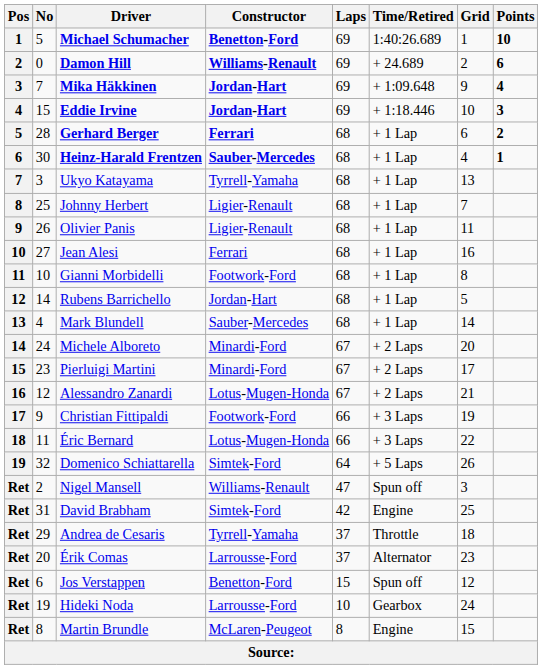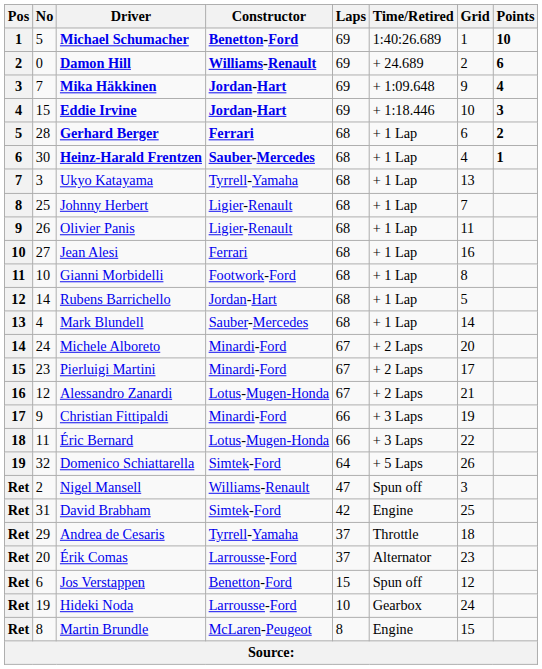 <table class="wikitable" style="font-size: 95%;">
 <tr>
 <th>Pos</th>
 <th>No</th>
 <th>Driver</th>
 <th>Constructor</th>
 <th>Laps</th>
 <th>Time/Retired</th>
 <th>Grid</th>
 <th>Points</th>
 </tr>
 <tr>
 <th>1</th>
 <td>5</td>
 <td> <strong><a href='#'>Michael Schumacher</a></strong></td>
 <td><strong><a href='#'>Benetton</a>-<a href='#'>Ford</a></strong></td>
 <td>69</td>
 <td>1:40:26.689</td>
 <td>1</td>
 <td><strong>10</strong></td>
 </tr>
 <tr>
 <th>2</th>
 <td>0</td>
 <td> <strong><a href='#'>Damon Hill</a></strong></td>
 <td><strong><a href='#'>Williams</a>-<a href='#'>Renault</a></strong></td>
 <td>69</td>
 <td>+ 24.689</td>
 <td>2</td>
 <td><strong>6</strong></td>
 </tr>
 <tr>
 <th>3</th>
 <td>7</td>
 <td> <strong><a href='#'>Mika Häkkinen</a></strong></td>
 <td><strong><a href='#'>Jordan</a>-<a href='#'>Hart</a></strong></td>
 <td>69</td>
 <td>+ 1:09.648</td>
 <td>9</td>
 <td><strong>4</strong></td>
 </tr>
 <tr>
 <th>4</th>
 <td>15</td>
 <td> <strong><a href='#'>Eddie Irvine</a></strong></td>
 <td><strong><a href='#'>Jordan</a>-<a href='#'>Hart</a></strong></td>
 <td>69</td>
 <td>+ 1:18.446</td>
 <td>10</td>
 <td><strong>3</strong></td>
 </tr>
 <tr>
 <th>5</th>
 <td>28</td>
 <td> <strong><a href='#'>Gerhard Berger</a></strong></td>
 <td><strong><a href='#'>Ferrari</a></strong></td>
 <td>68</td>
 <td>+ 1 Lap</td>
 <td>6</td>
 <td><strong>2</strong></td>
 </tr>
 <tr>
 <th>6</th>
 <td>30</td>
 <td> <strong><a href='#'>Heinz-Harald Frentzen</a></strong></td>
 <td><strong><a href='#'>Sauber</a>-<a href='#'>Mercedes</a></strong></td>
 <td>68</td>
 <td>+ 1 Lap</td>
 <td>4</td>
 <td><strong>1</strong></td>
 </tr>
 <tr>
 <th>7</th>
 <td>3</td>
 <td> <a href='#'>Ukyo Katayama</a></td>
 <td><a href='#'>Tyrrell</a>-<a href='#'>Yamaha</a></td>
 <td>68</td>
 <td>+ 1 Lap</td>
 <td>13</td>
 <td> </td>
 </tr>
 <tr>
 <th>8</th>
 <td>25</td>
 <td> <a href='#'>Johnny Herbert</a></td>
 <td><a href='#'>Ligier</a>-<a href='#'>Renault</a></td>
 <td>68</td>
 <td>+ 1 Lap</td>
 <td>7</td>
 <td> </td>
 </tr>
 <tr>
 <th>9</th>
 <td>26</td>
 <td> <a href='#'>Olivier Panis</a></td>
 <td><a href='#'>Ligier</a>-<a href='#'>Renault</a></td>
 <td>68</td>
 <td>+ 1 Lap</td>
 <td>11</td>
 <td> </td>
 </tr>
 <tr>
 <th>10</th>
 <td>27</td>
 <td> <a href='#'>Jean Alesi</a></td>
 <td><a href='#'>Ferrari</a></td>
 <td>68</td>
 <td>+ 1 Lap</td>
 <td>16</td>
 <td> </td>
 </tr>
 <tr>
 <th>11</th>
 <td>10</td>
 <td> <a href='#'>Gianni Morbidelli</a></td>
 <td><a href='#'>Footwork</a>-<a href='#'>Ford</a></td>
 <td>68</td>
 <td>+ 1 Lap</td>
 <td>8</td>
 <td> </td>
 </tr>
 <tr>
 <th>12</th>
 <td>14</td>
 <td> <a href='#'>Rubens Barrichello</a></td>
 <td><a href='#'>Jordan</a>-<a href='#'>Hart</a></td>
 <td>68</td>
 <td>+ 1 Lap</td>
 <td>5</td>
 <td> </td>
 </tr>
 <tr>
 <th>13</th>
 <td>4</td>
 <td> <a href='#'>Mark Blundell</a></td>
 <td><a href='#'>Sauber</a>-<a href='#'>Mercedes</a></td>
 <td>68</td>
 <td>+ 1 Lap</td>
 <td>14</td>
 <td> </td>
 </tr>
 <tr>
 <th>14</th>
 <td>24</td>
 <td> <a href='#'>Michele Alboreto</a></td>
 <td><a href='#'>Minardi</a>-<a href='#'>Ford</a></td>
 <td>67</td>
 <td>+ 2 Laps</td>
 <td>20</td>
 <td> </td>
 </tr>
 <tr>
 <th>15</th>
 <td>23</td>
 <td> <a href='#'>Pierluigi Martini</a></td>
 <td><a href='#'>Minardi</a>-<a href='#'>Ford</a></td>
 <td>67</td>
 <td>+ 2 Laps</td>
 <td>17</td>
 <td> </td>
 </tr>
 <tr>
 <th>16</th>
 <td>12</td>
 <td> <a href='#'>Alessandro Zanardi</a></td>
 <td><a href='#'>Lotus</a>-<a href='#'>Mugen-Honda</a></td>
 <td>67</td>
 <td>+ 2 Laps</td>
 <td>21</td>
 <td> </td>
 </tr>
 <tr>
 <th>17</th>
 <td>9</td>
 <td> <a href='#'>Christian Fittipaldi</a></td>
-<td><a href='#'>Footwork</a>-<a href='#'>Ford</a></td>
+<td><a href='#'>Minardi</a>-<a href='#'>Ford</a></td>
 <td>66</td>
 <td>+ 3 Laps</td>
 <td>19</td>
 <td> </td>
 </tr>
 <tr>
 <th>18</th>
 <td>11</td>
 <td> <a href='#'>Éric Bernard</a></td>
 <td><a href='#'>Lotus</a>-<a href='#'>Mugen-Honda</a></td>
 <td>66</td>
 <td>+ 3 Laps</td>
 <td>22</td>
 <td> </td>
 </tr>
 <tr>
 <th>19</th>
 <td>32</td>
 <td> <a href='#'>Domenico Schiattarella</a></td>
 <td><a href='#'>Simtek</a>-<a href='#'>Ford</a></td>
 <td>64</td>
 <td>+ 5 Laps</td>
 <td>26</td>
 <td> </td>
 </tr>
 <tr>
 <th>Ret</th>
 <td>2</td>
 <td> <a href='#'>Nigel Mansell</a></td>
 <td><a href='#'>Williams</a>-<a href='#'>Renault</a></td>
 <td>47</td>
 <td>Spun off</td>
 <td>3</td>
 <td> </td>
 </tr>
 <tr>
 <th>Ret</th>
 <td>31</td>
 <td> <a href='#'>David Brabham</a></td>
 <td><a href='#'>Simtek</a>-<a href='#'>Ford</a></td>
 <td>42</td>
 <td>Engine</td>
 <td>25</td>
 <td> </td>
 </tr>
 <tr>
 <th>Ret</th>
 <td>29</td>
 <td> <a href='#'>Andrea de Cesaris</a></td>
 <td><a href='#'>Tyrrell</a>-<a href='#'>Yamaha</a></td>
 <td>37</td>
 <td>Throttle</td>
 <td>18</td>
 <td> </td>
 </tr>
 <tr>
 <th>Ret</th>
 <td>20</td>
 <td> <a href='#'>Érik Comas</a></td>
 <td><a href='#'>Larrousse</a>-<a href='#'>Ford</a></td>
 <td>37</td>
 <td>Alternator</td>
 <td>23</td>
 <td> </td>
 </tr>
 <tr>
 <th>Ret</th>
 <td>6</td>
 <td> <a href='#'>Jos Verstappen</a></td>
 <td><a href='#'>Benetton</a>-<a href='#'>Ford</a></td>
 <td>15</td>
 <td>Spun off</td>
 <td>12</td>
 <td> </td>
 </tr>
 <tr>
 <th>Ret</th>
 <td>19</td>
 <td> <a href='#'>Hideki Noda</a></td>
 <td><a href='#'>Larrousse</a>-<a href='#'>Ford</a></td>
 <td>10</td>
 <td>Gearbox</td>
 <td>24</td>
 <td> </td>
 </tr>
 <tr>
 <th>Ret</th>
 <td>8</td>
 <td> <a href='#'>Martin Brundle</a></td>
 <td><a href='#'>McLaren</a>-<a href='#'>Peugeot</a></td>
 <td>8</td>
 <td>Engine</td>
 <td>15</td>
 <td> </td>
 </tr>
 <tr>
 <th colspan="8">Source:</th>
 </tr>
 </table>
